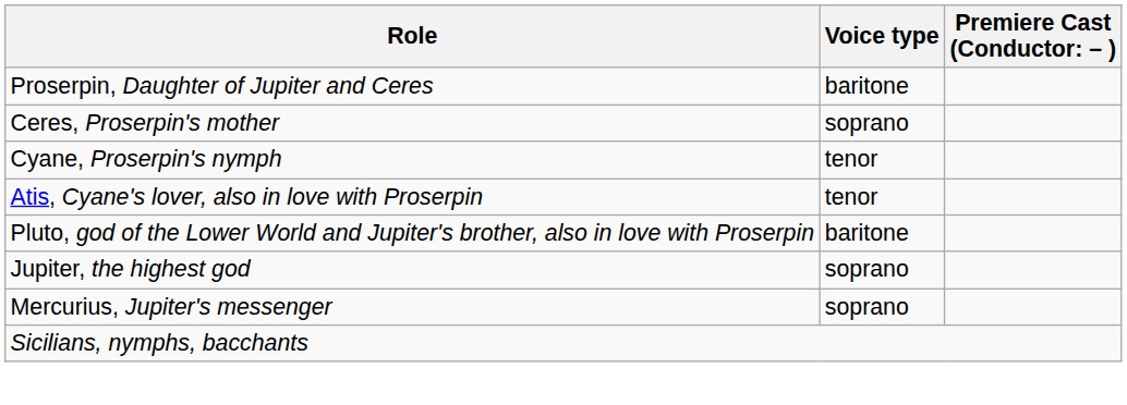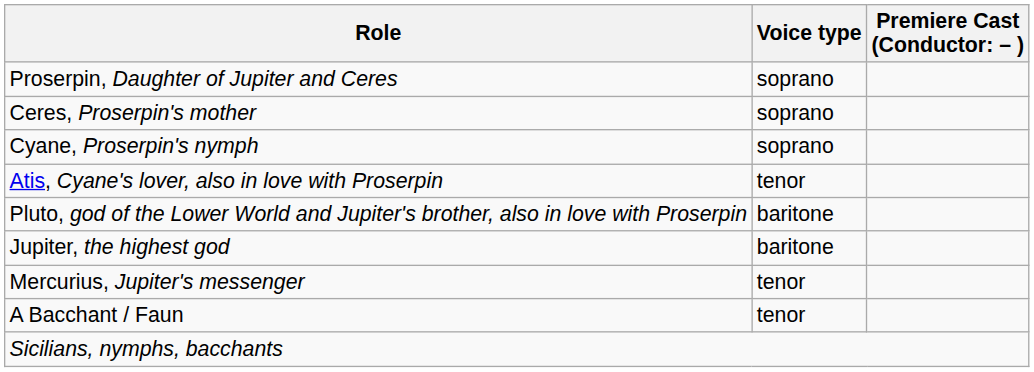 <table class="wikitable">
 <tr>
 <th>Role</th>
 <th>Voice type</th>
 <th>Premiere Cast<br>(Conductor: – )</th>
 </tr>
 <tr>
 <td>Proserpin, <em>Daughter of Jupiter and Ceres</em></td>
-<td>baritone</td>
+<td>soprano</td>
 <td></td>
 </tr>
 <tr>
 <td>Ceres, <em>Proserpin's mother</em></td>
 <td>soprano</td>
 <td></td>
 </tr>
 <tr>
 <td>Cyane, <em>Proserpin's nymph</em></td>
-<td>tenor</td>
+<td>soprano</td>
 <td></td>
 </tr>
 <tr>
 <td><a href='#'>Atis</a>, <em>Cyane's lover, also in love with Proserpin</em></td>
 <td>tenor</td>
 <td></td>
 </tr>
 <tr>
 <td>Pluto, <em>god of the Lower World and Jupiter's brother, also in love with Proserpin</em></td>
 <td>baritone</td>
 <td></td>
 </tr>
 <tr>
 <td>Jupiter, <em>the highest god</em></td>
-<td>soprano</td>
+<td>baritone</td>
 <td></td>
 </tr>
 <tr>
 <td>Mercurius, <em>Jupiter's messenger</em></td>
-<td>soprano</td>
+<td>tenor</td>
+<td></td>
+</tr>
+<tr>
+<td>A Bacchant / Faun</td>
+<td>tenor</td>
 <td></td>
 </tr>
 <tr>
 <td colspan="3"><em>Sicilians, nymphs, bacchants</em></td>
 </tr>
 </table>
